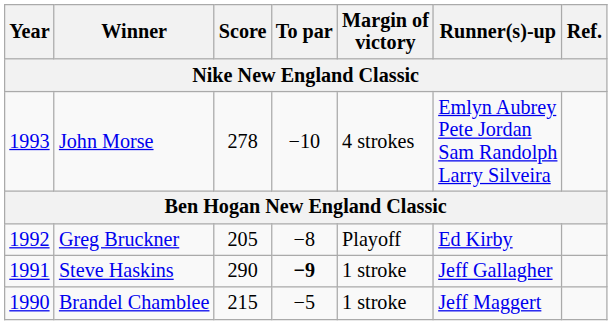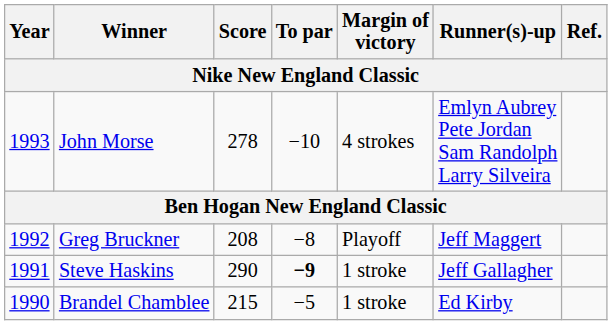 <table class="wikitable">
 <tr>
 <th>Year</th>
 <th>Winner</th>
 <th>Score</th>
 <th>To par</th>
 <th>Margin of<br>victory</th>
 <th>Runner(s)-up</th>
 <th>Ref.</th>
 </tr>
 <tr>
 <th colspan=7>Nike New England Classic</th>
 </tr>
 <tr>
 <td scope="row"><a href='#'>1993</a></td>
 <td> <a href='#'>John Morse</a></td>
 <td align=center>278</td>
 <td align=center>−10</td>
 <td>4 strokes</td>
 <td> <a href='#'>Emlyn Aubrey</a><br> <a href='#'>Pete Jordan</a><br> <a href='#'>Sam Randolph</a><br> <a href='#'>Larry Silveira</a></td>
 <td></td>
 </tr>
 <tr>
 <th colspan=7>Ben Hogan New England Classic</th>
 </tr>
 <tr>
 <td scope="row"><a href='#'>1992</a></td>
 <td> <a href='#'>Greg Bruckner</a></td>
-<td align=center>205</td>
+<td align=center>208</td>
 <td align=center>−8</td>
 <td>Playoff</td>
-<td> <a href='#'>Ed Kirby</a></td>
+<td> <a href='#'>Jeff Maggert</a></td>
 <td></td>
 </tr>
 <tr>
 <td scope="row"><a href='#'>1991</a></td>
 <td> <a href='#'>Steve Haskins</a></td>
 <td align=center>290</td>
 <td align=center><strong>−9</strong></td>
 <td>1 stroke</td>
 <td> <a href='#'>Jeff Gallagher</a></td>
 <td></td>
 </tr>
 <tr>
 <td><a href='#'>1990</a></td>
 <td> <a href='#'>Brandel Chamblee</a></td>
 <td align=center>215</td>
 <td align=center>−5</td>
 <td>1 stroke</td>
-<td> <a href='#'>Jeff Maggert</a></td>
+<td> <a href='#'>Ed Kirby</a></td>
 <td></td>
 </tr>
 </table>
